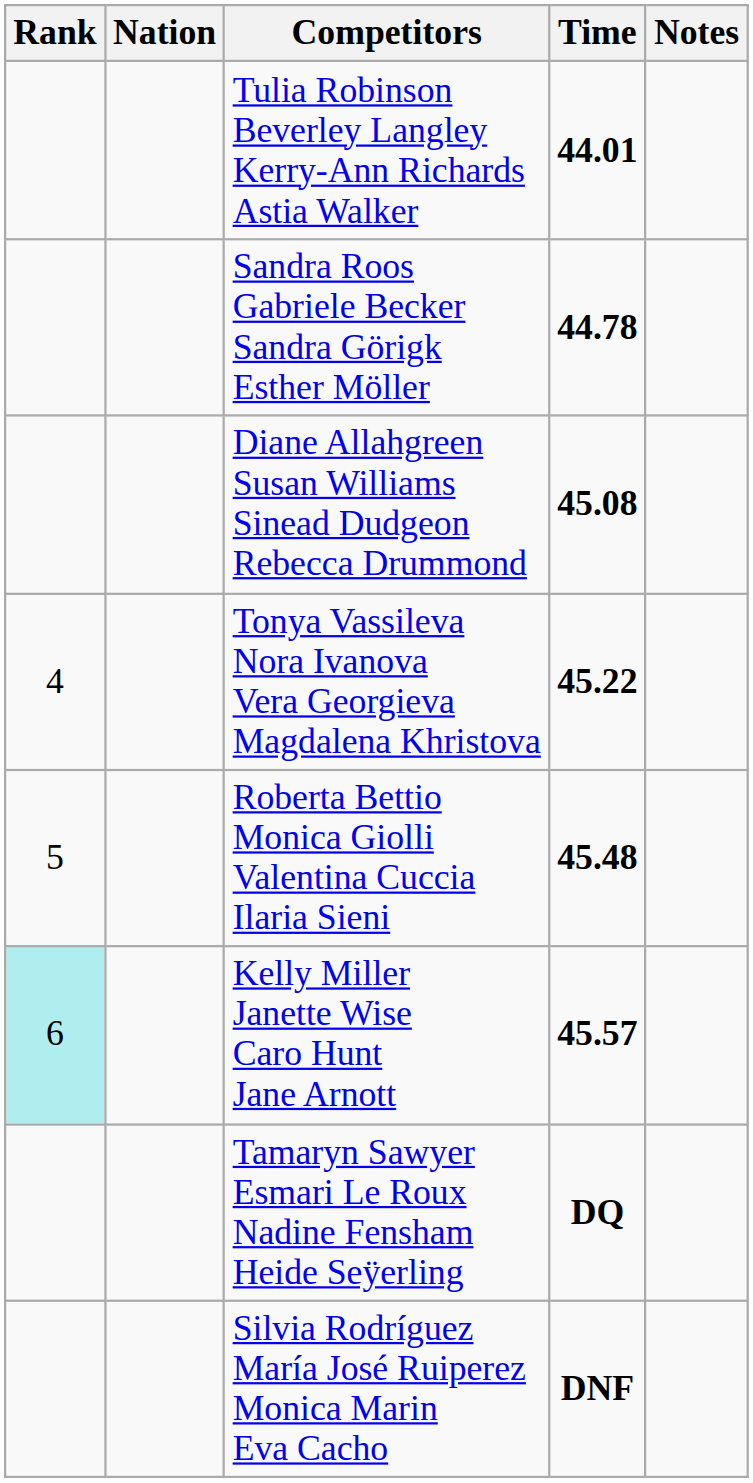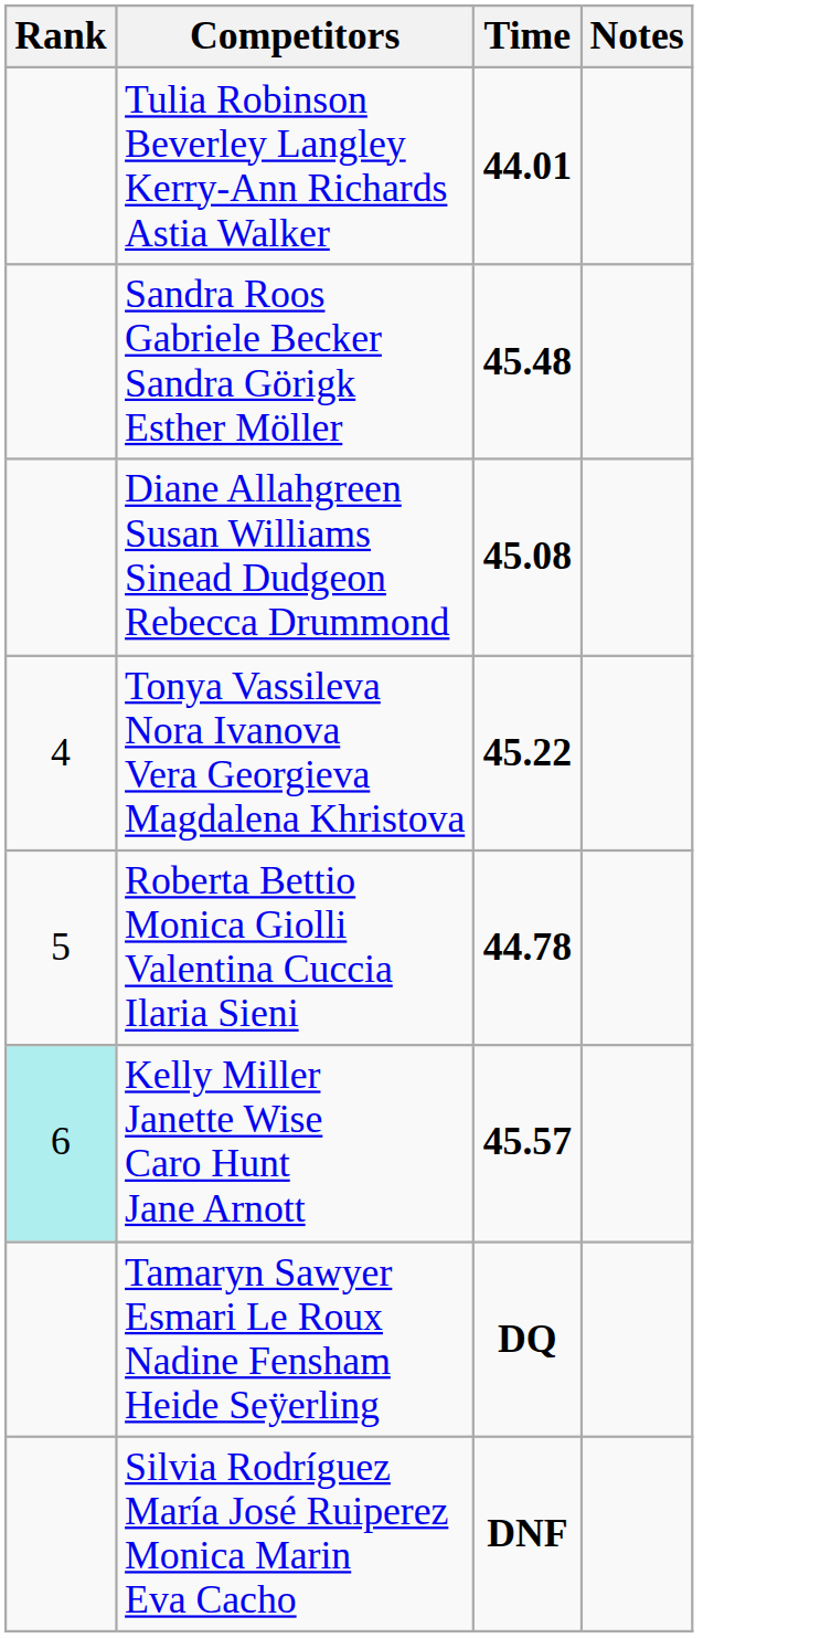 <table class="wikitable sortable" style="text-align:center">
 <tr>
 <th>Rank</th>
-<th>Nation</th>
 <th>Competitors</th>
 <th>Time</th>
 <th>Notes</th>
 </tr>
 <tr>
 <td></td>
-<td align=left></td>
 <td align=left><a href='#'>Tulia Robinson</a><br><a href='#'>Beverley Langley</a><br><a href='#'>Kerry-Ann Richards</a><br><a href='#'>Astia Walker</a></td>
 <td><strong>44.01</strong></td>
 <td></td>
 </tr>
 <tr>
 <td></td>
-<td align=left></td>
 <td align=left><a href='#'>Sandra Roos</a><br><a href='#'>Gabriele Becker</a><br><a href='#'>Sandra Görigk</a><br><a href='#'>Esther Möller</a></td>
-<td><strong>44.78</strong></td>
+<td><strong>45.48</strong></td>
 <td></td>
 </tr>
 <tr>
 <td></td>
-<td align=left></td>
 <td align=left><a href='#'>Diane Allahgreen</a><br><a href='#'>Susan Williams</a><br><a href='#'>Sinead Dudgeon</a><br><a href='#'>Rebecca Drummond</a></td>
 <td><strong>45.08</strong></td>
 <td></td>
 </tr>
 <tr>
 <td>4</td>
-<td align=left></td>
 <td align=left><a href='#'>Tonya Vassileva</a><br><a href='#'>Nora Ivanova</a><br><a href='#'>Vera Georgieva</a><br><a href='#'>Magdalena Khristova</a></td>
 <td><strong>45.22</strong></td>
 <td></td>
 </tr>
 <tr>
 <td>5</td>
-<td align=left></td>
 <td align=left><a href='#'>Roberta Bettio</a><br><a href='#'>Monica Giolli</a><br><a href='#'>Valentina Cuccia</a><br><a href='#'>Ilaria Sieni</a></td>
-<td><strong>45.48</strong></td>
+<td><strong>44.78</strong></td>
 <td></td>
 </tr>
 <tr>
 <td style="background: paleturquoise;">6</td>
-<td align=left></td>
 <td align=left><a href='#'>Kelly Miller</a><br><a href='#'>Janette Wise</a><br><a href='#'>Caro Hunt</a><br><a href='#'>Jane Arnott</a></td>
 <td><strong>45.57</strong></td>
 <td></td>
 </tr>
 <tr>
 <td></td>
-<td align=left></td>
 <td align=left><a href='#'>Tamaryn Sawyer</a><br><a href='#'>Esmari Le Roux</a><br><a href='#'>Nadine Fensham</a><br><a href='#'>Heide Seÿerling</a></td>
 <td><strong>DQ</strong></td>
 <td></td>
 </tr>
 <tr>
 <td></td>
-<td align=left></td>
 <td align=left><a href='#'>Silvia Rodríguez</a><br><a href='#'>María José Ruiperez</a><br><a href='#'>Monica Marin</a><br><a href='#'>Eva Cacho</a></td>
 <td><strong>DNF</strong></td>
 <td></td>
 </tr>
 </table>
